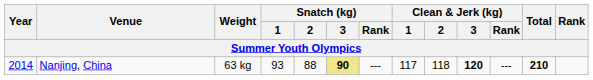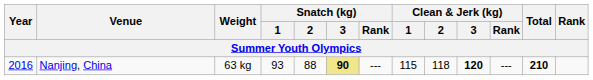 <table class = "wikitable" style="text-align:center;">
 <tr>
 <th rowspan=2 width=40>Year</th>
 <th rowspan=2 width=250>Venue</th>
 <th rowspan=2 width=60>Weight</th>
 <th colspan=4>Snatch (kg)</th>
 <th colspan=4>Clean & Jerk (kg)</th>
 <th rowspan=2 width=40>Total</th>
 <th rowspan=2 width=40>Rank</th>
 </tr>
 <tr>
 <th width=40>1</th>
 <th width=40>2</th>
 <th width=40>3</th>
 <th width=40>Rank</th>
 <th width=40>1</th>
 <th width=40>2</th>
 <th width=40>3</th>
 <th width=40>Rank</th>
 </tr>
 <tr>
 <th colspan=13><a href='#'>Summer Youth Olympics</a></th>
 </tr>
 <tr>
-<td><a href='#'>2014</a></td>
+<td><a href='#'>2016</a></td>
 <td align=left> <a href='#'>Nanjing</a>, <a href='#'>China</a></td>
 <td>63 kg</td>
 <td>93</td>
 <td>88</td>
 <td style="background: khaki;"><strong>90</strong></td>
 <td>---</td>
-<td>117</td>
+<td>115</td>
 <td>118</td>
 <td><strong>120</strong></td>
 <td>---</td>
 <td><strong>210</strong></td>
 <td></td>
 </tr>
 </table>
